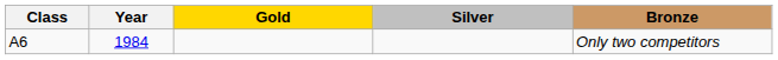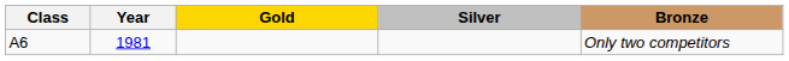 <table class="wikitable">
 <tr>
 <th width=80>Class</th>
 <th width=80>Year</th>
 <td align=center width=200 bgcolor=gold><strong>Gold</strong></td>
 <td align=center width=200 bgcolor=silver><strong>Silver</strong></td>
 <td align=center width=200 bgcolor=cc9966><strong>Bronze</strong></td>
 </tr>
 <tr>
 <td>A6</td>
-<td align=center><a href='#'>1984</a></td>
+<td align=center><a href='#'>1981</a></td>
 <td></td>
 <td></td>
 <td><em>Only two competitors</em></td>
 </tr>
 </table>
